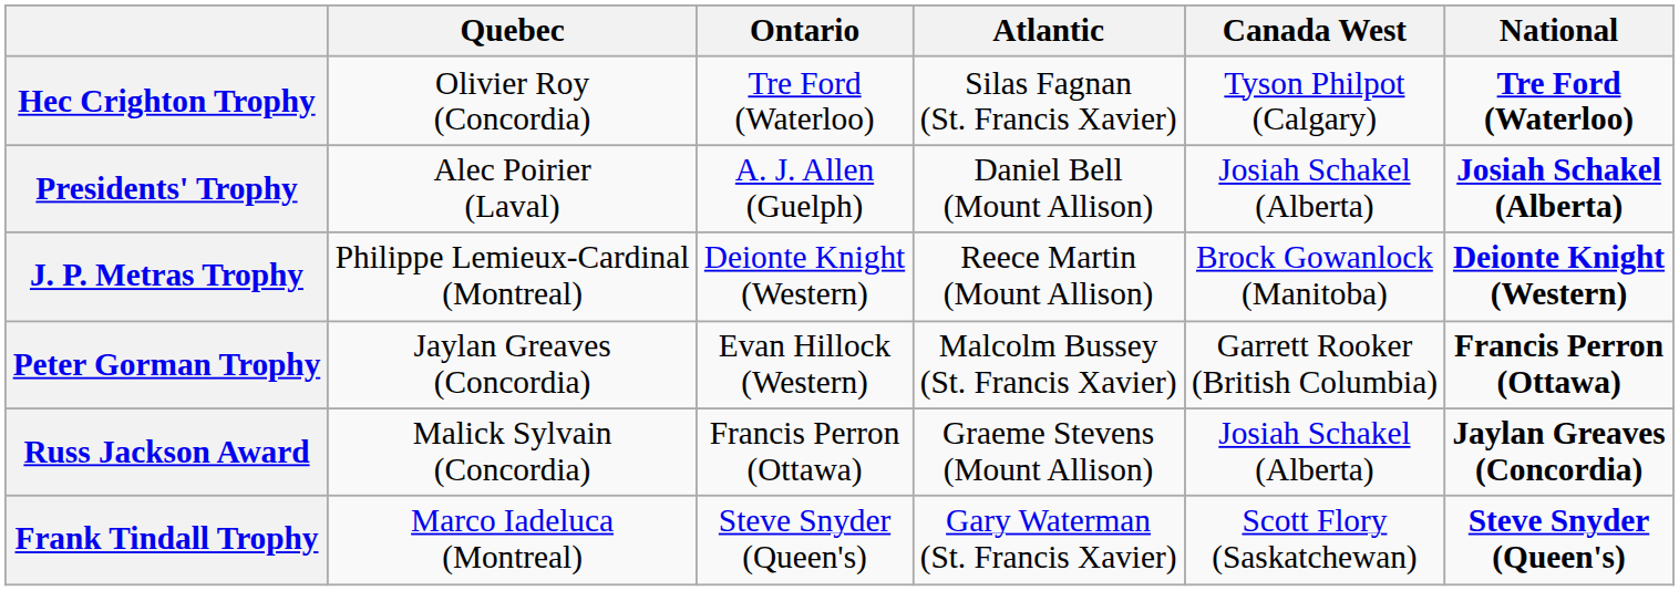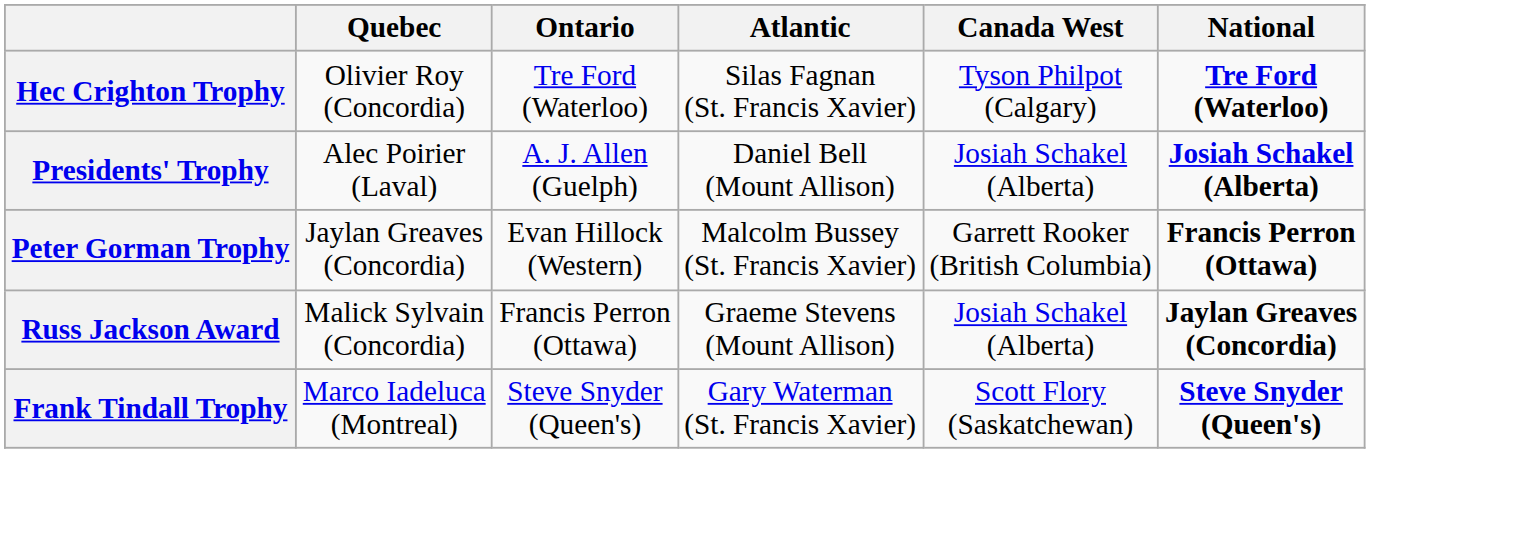 <table class="wikitable">
 <tr>
 <th></th>
 <th>Quebec</th>
 <th>Ontario</th>
 <th>Atlantic</th>
 <th>Canada West</th>
 <th>National</th>
 </tr>
 <tr>
 <th><a href='#'>Hec Crighton Trophy</a></th>
 <td align="center">Olivier Roy<br>(Concordia)</td>
 <td align="center"><a href='#'>Tre Ford</a><br>(Waterloo)</td>
 <td align="center">Silas Fagnan<br>(St. Francis Xavier)</td>
 <td align="center"><a href='#'>Tyson Philpot</a><br>(Calgary)</td>
 <td align="center"><strong><a href='#'>Tre Ford</a><br>(Waterloo)</strong></td>
 </tr>
 <tr>
 <th><a href='#'>Presidents' Trophy</a></th>
 <td align="center">Alec Poirier<br>(Laval)</td>
 <td align="center"><a href='#'>A. J. Allen</a><br>(Guelph)</td>
 <td align="center">Daniel Bell<br>(Mount Allison)</td>
 <td align="center"><a href='#'>Josiah Schakel</a><br>(Alberta)</td>
 <td align="center"><strong><a href='#'>Josiah Schakel</a><br>(Alberta)</strong></td>
 </tr>
 <tr>
-<th><a href='#'>J. P. Metras Trophy</a></th>
-<td align="center">Philippe Lemieux-Cardinal<br>(Montreal)</td>
-<td align="center"><a href='#'>Deionte Knight</a><br>(Western)</td>
-<td align="center">Reece Martin<br>(Mount Allison)</td>
-<td align="center"><a href='#'>Brock Gowanlock</a><br>(Manitoba)</td>
-<td align="center"><strong><a href='#'>Deionte Knight</a><br>(Western)</strong></td>
-</tr>
-<tr>
 <th><a href='#'>Peter Gorman Trophy</a></th>
 <td align="center">Jaylan Greaves<br>(Concordia)</td>
 <td align="center">Evan Hillock<br>(Western)</td>
 <td align="center">Malcolm Bussey<br>(St. Francis Xavier)</td>
 <td align="center">Garrett Rooker<br>(British Columbia)</td>
 <td align="center"><strong>Francis Perron<br>(Ottawa)</strong></td>
 </tr>
 <tr>
 <th><a href='#'>Russ Jackson Award</a></th>
 <td align="center">Malick Sylvain<br>(Concordia)</td>
 <td align="center">Francis Perron<br>(Ottawa)</td>
 <td align="center">Graeme Stevens<br>(Mount Allison)</td>
 <td align="center"><a href='#'>Josiah Schakel</a><br>(Alberta)</td>
 <td align="center"><strong>Jaylan Greaves<br>(Concordia)</strong></td>
 </tr>
 <tr>
 <th><a href='#'>Frank Tindall Trophy</a></th>
 <td align="center"><a href='#'>Marco Iadeluca</a><br>(Montreal)</td>
 <td align="center"><a href='#'>Steve Snyder</a><br>(Queen's)</td>
 <td align="center"><a href='#'>Gary Waterman</a><br>(St. Francis Xavier)</td>
 <td align="center"><a href='#'>Scott Flory</a><br>(Saskatchewan)</td>
 <td align="center"><strong><a href='#'>Steve Snyder</a><br>(Queen's)</strong></td>
 </tr>
 </table>
